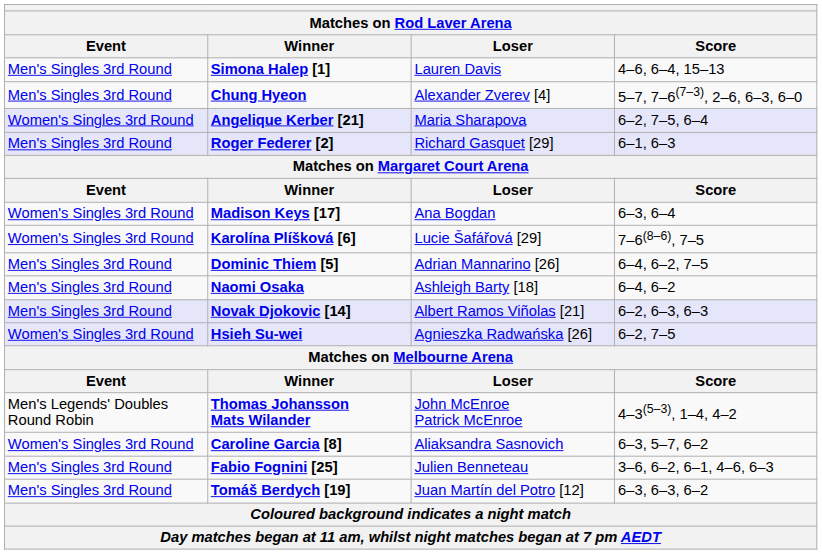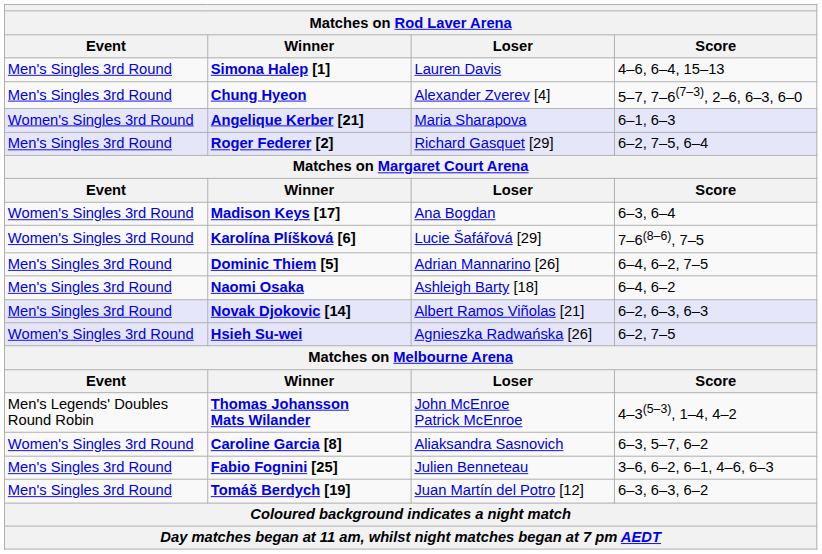 <table class="wikitable collapsible uncollapsed" style="margin:1em auto;">
 <tr>
 <th colspan=4></th>
 </tr>
 <tr>
 <th colspan=4><strong>Matches on <a href='#'>Rod Laver Arena</a></strong></th>
 </tr>
 <tr>
 <th style="width:220px;">Event</th>
 <th style="width:220px;">Winner</th>
 <th style="width:220px;">Loser</th>
 <th style="width:220px;">Score</th>
 </tr>
 <tr>
 <td><a href='#'>Men's Singles 3rd Round</a></td>
 <td> <strong><a href='#'>Simona Halep</a> [1]</strong></td>
 <td> <a href='#'>Lauren Davis</a></td>
 <td>4–6, 6–4, 15–13</td>
 </tr>
 <tr>
 <td><a href='#'>Men's Singles 3rd Round</a></td>
 <td> <strong><a href='#'>Chung Hyeon</a></strong></td>
 <td> <a href='#'>Alexander Zverev</a> [4]</td>
 <td>5–7, 7–6<sup>(7–3)</sup>, 2–6, 6–3, 6–0</td>
 </tr>
 <tr bgcolor=lavender>
 <td><a href='#'>Women's Singles 3rd Round</a></td>
 <td> <strong><a href='#'>Angelique Kerber</a> [21]</strong></td>
 <td> <a href='#'>Maria Sharapova</a></td>
-<td>6–2, 7–5, 6–4</td>
+<td>6–1, 6–3</td>
 </tr>
 <tr bgcolor=lavender>
 <td><a href='#'>Men's Singles 3rd Round</a></td>
 <td> <strong><a href='#'>Roger Federer</a> [2]</strong></td>
 <td> <a href='#'>Richard Gasquet</a> [29]</td>
-<td>6–1, 6–3</td>
+<td>6–2, 7–5, 6–4</td>
 </tr>
 <tr>
 <th colspan=4><strong>Matches on <a href='#'>Margaret Court Arena</a></strong></th>
 </tr>
 <tr>
 <th style="width:220px;">Event</th>
 <th style="width:220px;">Winner</th>
 <th style="width:220px;">Loser</th>
 <th style="width:220px;">Score</th>
 </tr>
 <tr>
 <td><a href='#'>Women's Singles 3rd Round</a></td>
 <td> <strong><a href='#'>Madison Keys</a> [17]</strong></td>
 <td> <a href='#'>Ana Bogdan</a></td>
 <td>6–3, 6–4</td>
 </tr>
 <tr>
 <td><a href='#'>Women's Singles 3rd Round</a></td>
 <td> <strong><a href='#'>Karolína Plíšková</a> [6]</strong></td>
 <td> <a href='#'>Lucie Šafářová</a> [29]</td>
 <td>7–6<sup>(8–6)</sup>, 7–5</td>
 </tr>
 <tr>
 <td><a href='#'>Men's Singles 3rd Round</a></td>
 <td> <strong><a href='#'>Dominic Thiem</a> [5]</strong></td>
 <td> <a href='#'>Adrian Mannarino</a> [26]</td>
 <td>6–4, 6–2, 7–5</td>
 </tr>
 <tr>
 <td><a href='#'>Men's Singles 3rd Round</a></td>
 <td> <strong><a href='#'>Naomi Osaka</a></strong></td>
 <td> <a href='#'>Ashleigh Barty</a> [18]</td>
 <td>6–4, 6–2</td>
 </tr>
 <tr bgcolor=lavender>
 <td><a href='#'>Men's Singles 3rd Round</a></td>
 <td> <strong><a href='#'>Novak Djokovic</a> [14]</strong></td>
 <td> <a href='#'>Albert Ramos Viñolas</a> [21]</td>
 <td>6–2, 6–3, 6–3</td>
 </tr>
 <tr bgcolor=lavender>
 <td><a href='#'>Women's Singles 3rd Round</a></td>
 <td> <strong><a href='#'>Hsieh Su-wei</a></strong></td>
 <td> <a href='#'>Agnieszka Radwańska</a> [26]</td>
 <td>6–2, 7–5</td>
 </tr>
 <tr>
 <th colspan=4><strong>Matches on <a href='#'>Melbourne Arena</a></strong></th>
 </tr>
 <tr>
 <th style="width:220px;">Event</th>
 <th style="width:220px;">Winner</th>
 <th style="width:220px;">Loser</th>
 <th style="width:220px;">Score</th>
 </tr>
 <tr>
 <td>Men's Legends' Doubles Round Robin</td>
 <td> <strong><a href='#'>Thomas Johansson</a> <br>  <a href='#'>Mats Wilander</a></strong></td>
 <td> <a href='#'>John McEnroe</a> <br>  <a href='#'>Patrick McEnroe</a></td>
 <td>4–3<sup>(5–3)</sup>, 1–4, 4–2</td>
 </tr>
 <tr>
 <td><a href='#'>Women's Singles 3rd Round</a></td>
 <td> <strong><a href='#'>Caroline Garcia</a> [8]</strong></td>
 <td> <a href='#'>Aliaksandra Sasnovich</a></td>
 <td>6–3, 5–7, 6–2</td>
 </tr>
 <tr>
 <td><a href='#'>Men's Singles 3rd Round</a></td>
 <td> <strong><a href='#'>Fabio Fognini</a> [25]</strong></td>
 <td> <a href='#'>Julien Benneteau</a></td>
 <td>3–6, 6–2, 6–1, 4–6, 6–3</td>
 </tr>
 <tr>
 <td><a href='#'>Men's Singles 3rd Round</a></td>
 <td> <strong><a href='#'>Tomáš Berdych</a> [19]</strong></td>
 <td> <a href='#'>Juan Martín del Potro</a> [12]</td>
 <td>6–3, 6–3, 6–2</td>
 </tr>
 <tr>
 <th colspan=4><em>Coloured background indicates a night match</em></th>
 </tr>
 <tr>
 <th colspan=4><em>Day matches began at 11 am, whilst night matches began at 7 pm <a href='#'>AEDT</a></em></th>
 </tr>
 </table>
